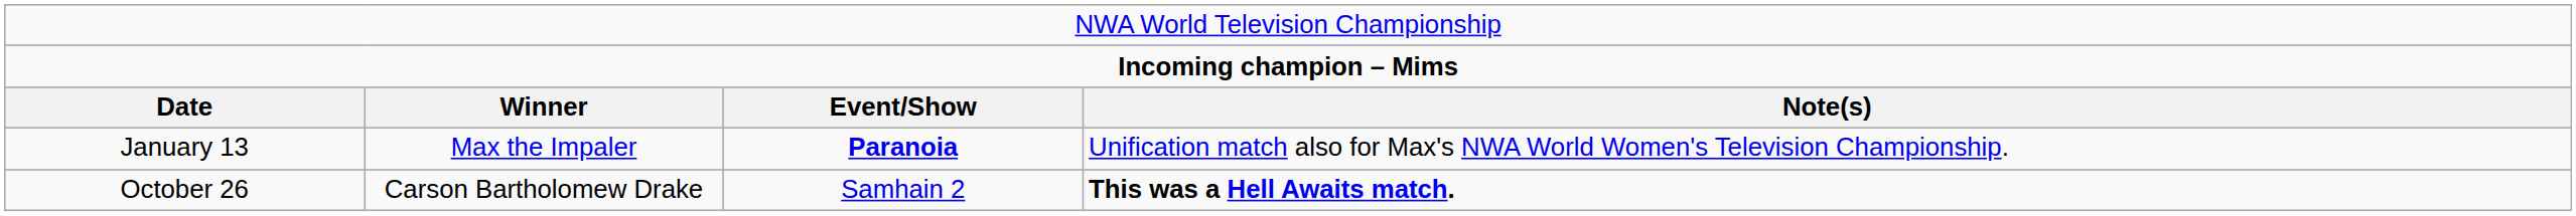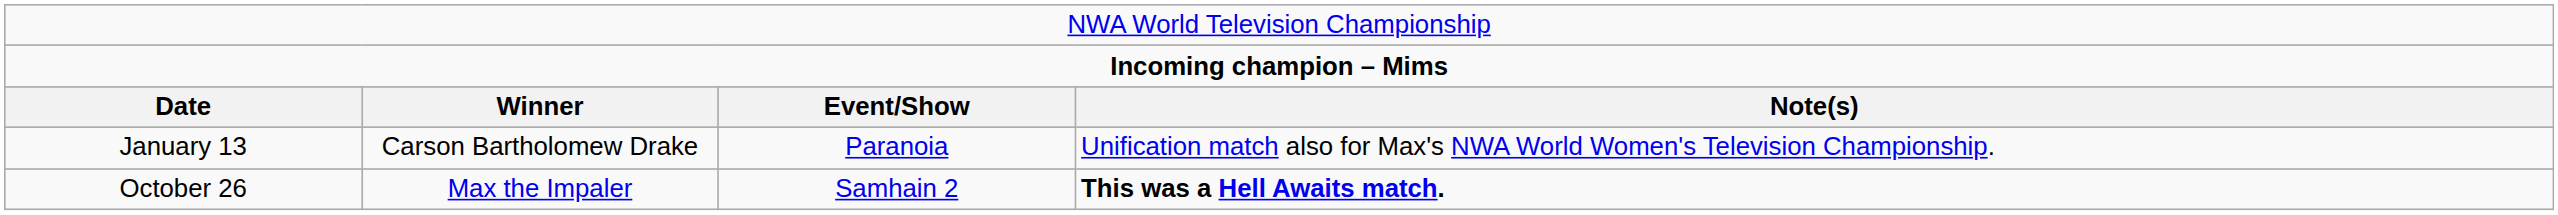 <table class="wikitable" style="text-align:center; width:100%;">
 <tr>
 <td colspan="4" style="text-align: center;"><a href='#'>NWA World Television Championship</a></td>
 </tr>
 <tr>
 <td colspan="4" style="text-align: center;"><strong>Incoming champion – Mims</strong></td>
 </tr>
 <tr>
 <th width=14%>Date</th>
 <th width=14%>Winner</th>
 <th width=14%>Event/Show</th>
 <th width=58%>Note(s)</th>
 </tr>
 <tr>
 <td>January 13<br></td>
-<td><a href='#'>Max the Impaler</a></td>
-<td><strong><a href='#'>Paranoia</a></strong></td>
+<td>Carson Bartholomew Drake</td>
+<td><a href='#'>Paranoia</a></td>
 <td align=left><a href='#'>Unification match</a> also for Max's <a href='#'>NWA World Women's Television Championship</a>.</td>
 </tr>
 <tr>
 <td>October 26<br></td>
-<td>Carson Bartholomew Drake</td>
+<td><a href='#'>Max the Impaler</a></td>
 <td><a href='#'>Samhain 2</a></td>
 <td align=left><strong>This was a <a href='#'>Hell Awaits match</a>.</strong></td>
 </tr>
 </table>
